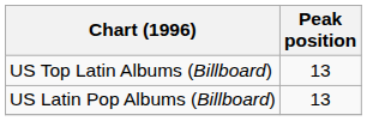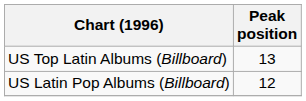 <table class="wikitable ">
 <tr>
 <th>Chart (1996)</th>
 <th>Peak<br>position</th>
 </tr>
 <tr>
 <td>US Top Latin Albums (<em>Billboard</em>)</td>
 <td align="center">13</td>
 </tr>
 <tr>
 <td>US Latin Pop Albums (<em>Billboard</em>)</td>
-<td align="center">13</td>
+<td align="center">12</td>
 </tr>
 <tr>
 </tr>
 </table>
